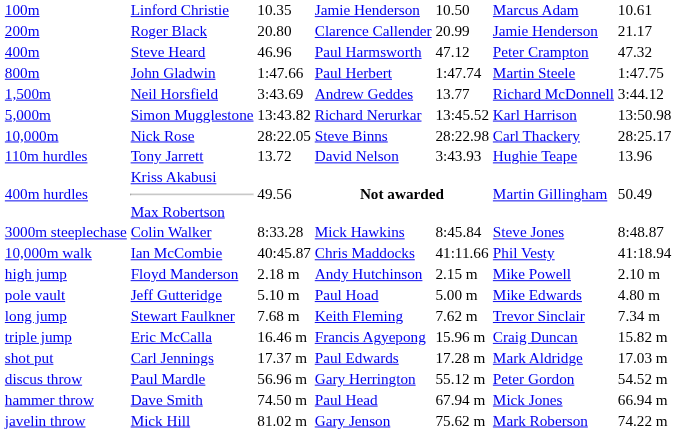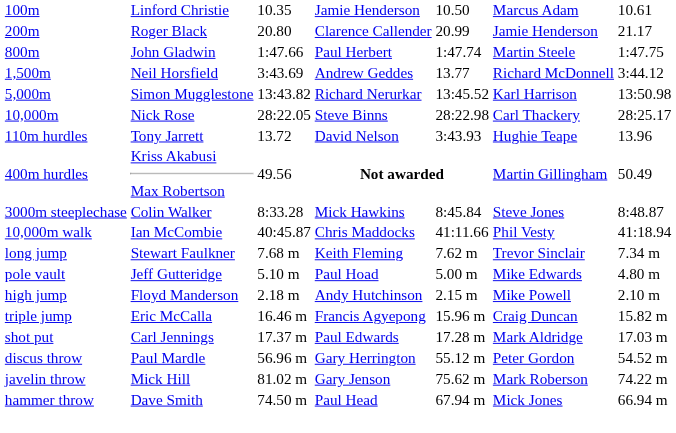 <table>
 <tr>
 <td><a href='#'>100m</a></td>
 <td><a href='#'>Linford Christie</a></td>
 <td>10.35</td>
 <td> <a href='#'>Jamie Henderson</a></td>
 <td>10.50</td>
 <td><a href='#'>Marcus Adam</a></td>
 <td>10.61</td>
 </tr>
 <tr>
 <td><a href='#'>200m</a></td>
 <td><a href='#'>Roger Black</a></td>
 <td>20.80</td>
 <td><a href='#'>Clarence Callender</a></td>
 <td>20.99</td>
 <td> <a href='#'>Jamie Henderson</a></td>
 <td>21.17</td>
-</tr>
-<tr>
-<td><a href='#'>400m</a></td>
-<td><a href='#'>Steve Heard</a></td>
-<td>46.96</td>
-<td><a href='#'>Paul Harmsworth</a></td>
-<td>47.12</td>
-<td><a href='#'>Peter Crampton</a></td>
-<td>47.32</td>
 </tr>
 <tr>
 <td><a href='#'>800m</a></td>
 <td><a href='#'>John Gladwin</a></td>
 <td>1:47.66</td>
 <td><a href='#'>Paul Herbert</a></td>
 <td>1:47.74</td>
 <td><a href='#'>Martin Steele</a></td>
 <td>1:47.75</td>
 </tr>
 <tr>
 <td><a href='#'>1,500m</a></td>
 <td> <a href='#'>Neil Horsfield</a></td>
 <td>3:43.69</td>
 <td><a href='#'>Andrew Geddes</a></td>
 <td>13.77</td>
 <td><a href='#'>Richard McDonnell</a></td>
 <td>3:44.12</td>
 </tr>
 <tr>
 <td><a href='#'>5,000m</a></td>
 <td><a href='#'>Simon Mugglestone</a></td>
 <td>13:43.82</td>
 <td><a href='#'>Richard Nerurkar</a></td>
 <td>13:45.52</td>
 <td><a href='#'>Karl Harrison</a></td>
 <td>13:50.98</td>
 </tr>
 <tr>
 <td><a href='#'>10,000m</a></td>
 <td><a href='#'>Nick Rose</a></td>
 <td>28:22.05</td>
 <td><a href='#'>Steve Binns</a></td>
 <td>28:22.98</td>
 <td><a href='#'>Carl Thackery</a></td>
 <td>28:25.17</td>
 </tr>
 <tr>
 <td><a href='#'>110m hurdles</a></td>
 <td><a href='#'>Tony Jarrett</a></td>
 <td>13.72</td>
 <td><a href='#'>David Nelson</a></td>
 <td>3:43.93</td>
 <td><a href='#'>Hughie Teape</a></td>
 <td>13.96</td>
 </tr>
 <tr>
 <td><a href='#'>400m hurdles</a></td>
 <td><a href='#'>Kriss Akabusi</a><hr><a href='#'>Max Robertson</a></td>
 <td>49.56</td>
 <th colspan=2>Not awarded</th>
 <td><a href='#'>Martin Gillingham</a></td>
 <td>50.49</td>
 </tr>
 <tr>
 <td><a href='#'>3000m steeplechase</a></td>
 <td><a href='#'>Colin Walker</a></td>
 <td>8:33.28</td>
 <td><a href='#'>Mick Hawkins</a></td>
 <td>8:45.84</td>
 <td><a href='#'>Steve Jones</a></td>
 <td>8:48.87</td>
 </tr>
 <tr>
 <td><a href='#'>10,000m walk</a></td>
 <td><a href='#'>Ian McCombie</a></td>
 <td>40:45.87</td>
 <td><a href='#'>Chris Maddocks</a></td>
 <td>41:11.66</td>
 <td><a href='#'>Phil Vesty</a></td>
 <td>41:18.94</td>
 </tr>
 <tr>
-<td><a href='#'>high jump</a></td>
-<td><a href='#'>Floyd Manderson</a></td>
-<td>2.18 m</td>
-<td><a href='#'>Andy Hutchinson</a></td>
-<td>2.15 m</td>
-<td><a href='#'>Mike Powell</a></td>
-<td>2.10 m</td>
+<td><a href='#'>long jump</a></td>
+<td><a href='#'>Stewart Faulkner</a></td>
+<td>7.68 m</td>
+<td><a href='#'>Keith Fleming</a></td>
+<td>7.62 m</td>
+<td><a href='#'>Trevor Sinclair</a></td>
+<td>7.34 m</td>
 </tr>
 <tr>
 <td><a href='#'>pole vault</a></td>
 <td><a href='#'>Jeff Gutteridge</a></td>
 <td>5.10 m</td>
 <td><a href='#'>Paul Hoad</a></td>
 <td>5.00 m</td>
 <td><a href='#'>Mike Edwards</a></td>
 <td>4.80 m</td>
 </tr>
 <tr>
-<td><a href='#'>long jump</a></td>
-<td><a href='#'>Stewart Faulkner</a></td>
-<td>7.68 m</td>
-<td><a href='#'>Keith Fleming</a></td>
-<td>7.62 m</td>
-<td><a href='#'>Trevor Sinclair</a></td>
-<td>7.34 m</td>
+<td><a href='#'>high jump</a></td>
+<td><a href='#'>Floyd Manderson</a></td>
+<td>2.18 m</td>
+<td><a href='#'>Andy Hutchinson</a></td>
+<td>2.15 m</td>
+<td><a href='#'>Mike Powell</a></td>
+<td>2.10 m</td>
 </tr>
 <tr>
 <td><a href='#'>triple jump</a></td>
 <td><a href='#'>Eric McCalla</a></td>
 <td>16.46 m</td>
 <td><a href='#'>Francis Agyepong</a></td>
 <td>15.96 m</td>
 <td> <a href='#'>Craig Duncan</a></td>
 <td>15.82 m</td>
 </tr>
 <tr>
 <td><a href='#'>shot put</a></td>
 <td><a href='#'>Carl Jennings</a></td>
 <td>17.37 m</td>
 <td><a href='#'>Paul Edwards</a></td>
 <td>17.28 m</td>
 <td><a href='#'>Mark Aldridge</a></td>
 <td>17.03 m</td>
 </tr>
 <tr>
 <td><a href='#'>discus throw</a></td>
 <td><a href='#'>Paul Mardle</a></td>
 <td>56.96 m</td>
 <td><a href='#'>Gary Herrington</a></td>
 <td>55.12 m</td>
 <td><a href='#'>Peter Gordon</a></td>
 <td>54.52 m</td>
 </tr>
 <tr>
+<td><a href='#'>javelin throw</a></td>
+<td><a href='#'>Mick Hill</a></td>
+<td>81.02 m</td>
+<td><a href='#'>Gary Jenson</a></td>
+<td>75.62 m</td>
+<td><a href='#'>Mark Roberson</a></td>
+<td>74.22 m</td>
+</tr>
+<tr>
 <td><a href='#'>hammer throw</a></td>
 <td><a href='#'>Dave Smith</a></td>
 <td>74.50 m</td>
 <td><a href='#'>Paul Head</a></td>
 <td>67.94 m</td>
 <td><a href='#'>Mick Jones</a></td>
 <td>66.94 m</td>
 </tr>
-<tr>
-<td><a href='#'>javelin throw</a></td>
-<td><a href='#'>Mick Hill</a></td>
-<td>81.02 m</td>
-<td><a href='#'>Gary Jenson</a></td>
-<td>75.62 m</td>
-<td><a href='#'>Mark Roberson</a></td>
-<td>74.22 m</td>
-</tr>
 </table>
